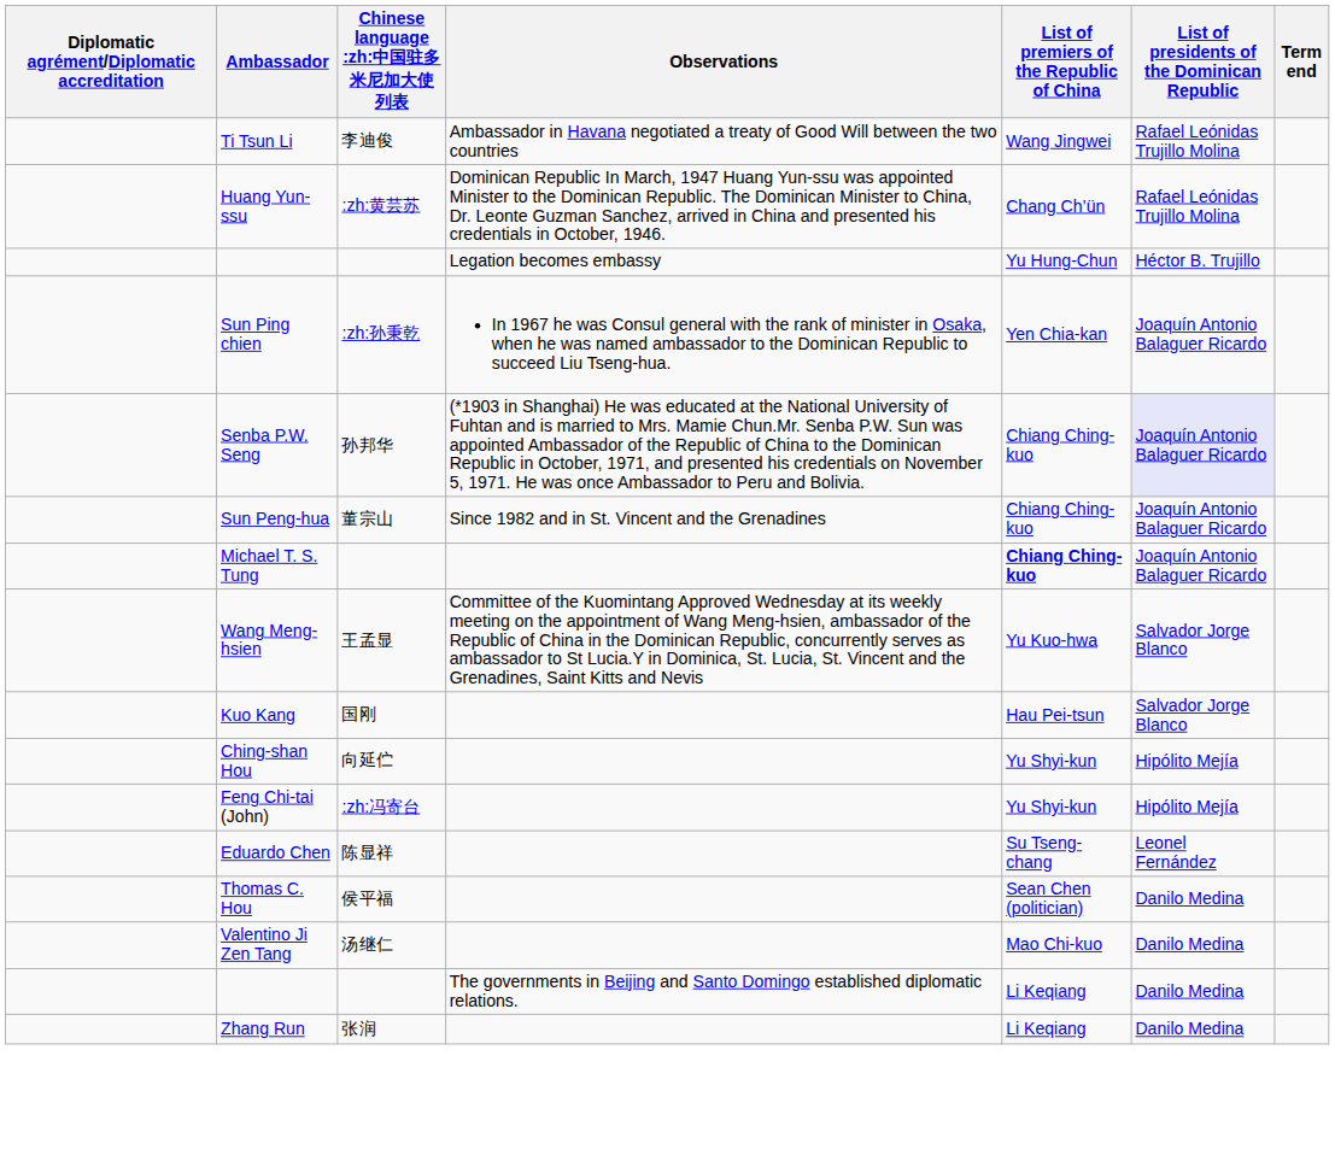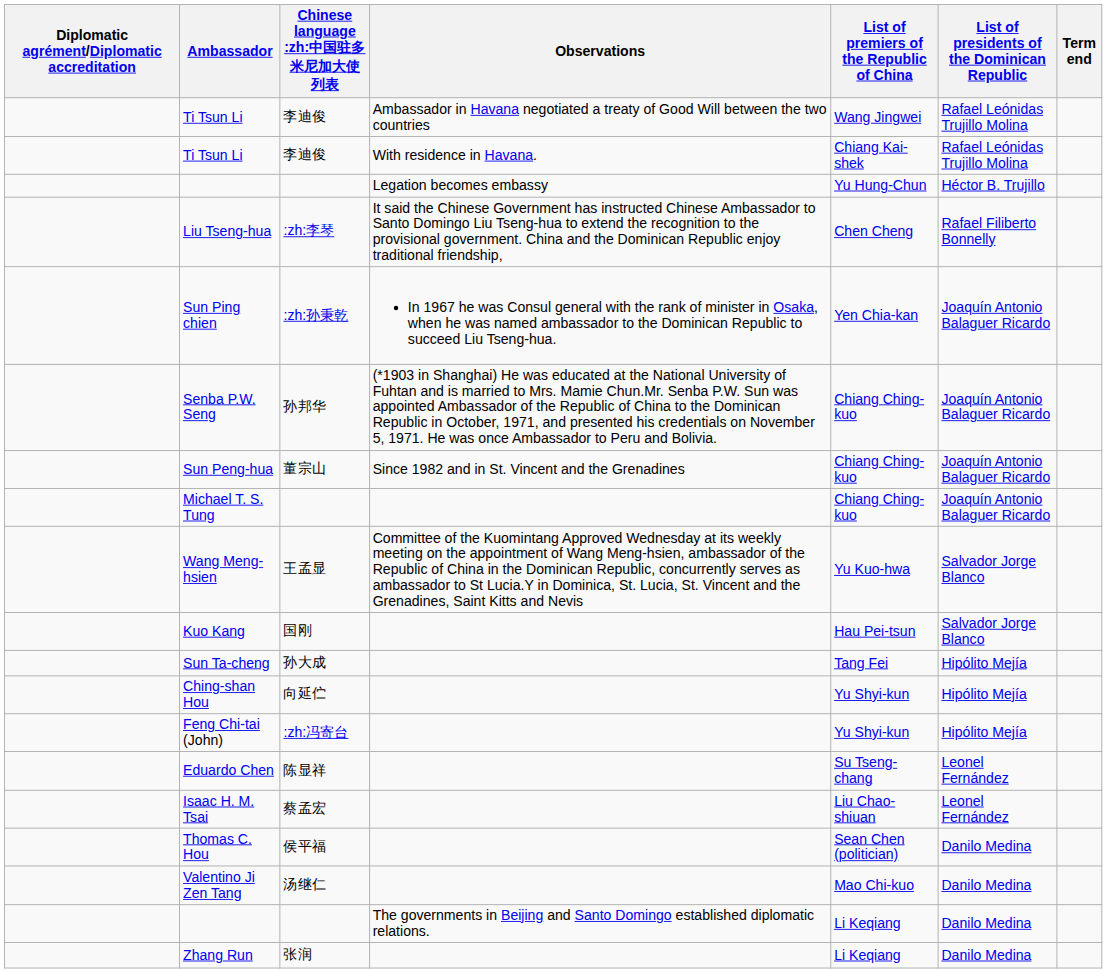 <table class="wikitable sortable">
 <tr>
 <th>Diplomatic <a href='#'>agrément</a>/<a href='#'>Diplomatic accreditation</a></th>
 <th><a href='#'>Ambassador</a></th>
 <th><a href='#'>Chinese language</a><br><a href='#'>:zh:中国驻多米尼加大使列表</a></th>
 <th>Observations</th>
 <th><a href='#'>List of premiers of the Republic of China</a></th>
 <th><a href='#'>List of presidents of the Dominican Republic</a></th>
 <th>Term end</th>
 </tr>
 <tr>
 <td></td>
 <td><a href='#'>Ti Tsun Li</a></td>
 <td>李迪俊</td>
 <td>Ambassador in <a href='#'>Havana</a> negotiated a treaty of Good Will between the two countries </td>
 <td><a href='#'>Wang Jingwei</a></td>
 <td><a href='#'>Rafael Leónidas Trujillo Molina </a></td>
 <td></td>
 </tr>
 <tr>
 <td></td>
-<td><a href='#'>Huang Yun-ssu</a></td>
-<td><a href='#'>:zh:黄芸苏</a></td>
-<td>Dominican Republic In March, 1947 Huang Yun-ssu was appointed Minister to the Dominican Republic. The Dominican Minister to China, Dr. Leonte Guzman Sanchez, arrived in China and presented his credentials in October, 1946.</td>
-<td><a href='#'>Chang Ch’ün</a></td>
+<td><a href='#'>Ti Tsun Li</a></td>
+<td>李迪俊</td>
+<td>With residence in <a href='#'>Havana</a>.</td>
+<td><a href='#'>Chiang Kai-shek</a></td>
 <td><a href='#'>Rafael Leónidas Trujillo Molina </a></td>
 <td></td>
 </tr>
 <tr>
 <td></td>
 <td></td>
 <td></td>
 <td>Legation becomes embassy</td>
 <td><a href='#'>Yu Hung-Chun</a></td>
 <td><a href='#'>Héctor B. Trujillo</a></td>
+<td></td>
+</tr>
+<tr>
+<td></td>
+<td><a href='#'>Liu Tseng-hua</a></td>
+<td><a href='#'>:zh:李琴</a></td>
+<td>It said the Chinese Government has instructed Chinese Ambassador to Santo Domingo Liu Tseng-hua to extend the recognition to the provisional government. China and the Dominican Republic enjoy traditional friendship,</td>
+<td><a href='#'>Chen Cheng</a></td>
+<td><a href='#'>Rafael Filiberto Bonnelly</a></td>
 <td></td>
 </tr>
 <tr>
 <td></td>
 <td><a href='#'>Sun Ping chien</a></td>
 <td><a href='#'>:zh:孙秉乾</a></td>
 <td><br><ul><li>In 1967 he was Consul general with the rank of minister in <a href='#'>Osaka</a>, when he was named ambassador to the Dominican Republic to succeed Liu Tseng-hua.</li></ul></td>
 <td><a href='#'>Yen Chia-kan</a></td>
 <td><a href='#'>Joaquín Antonio Balaguer Ricardo </a></td>
 <td></td>
 </tr>
 <tr>
 <td></td>
 <td><a href='#'>Senba P.W. Seng</a></td>
 <td>孙邦华</td>
 <td>(*1903 in Shanghai) He was educated at the National University of Fuhtan and is married to Mrs. Mamie Chun.Mr. Senba P.W. Sun was appointed Ambassador of the Republic of China to the Dominican Republic in October, 1971, and presented his credentials on November 5, 1971. He was once Ambassador to Peru and Bolivia.</td>
 <td><a href='#'>Chiang Ching-kuo</a></td>
-<td style="background: lavender;"><a href='#'>Joaquín Antonio Balaguer Ricardo </a></td>
+<td><a href='#'>Joaquín Antonio Balaguer Ricardo </a></td>
 <td></td>
 </tr>
 <tr>
 <td></td>
 <td><a href='#'>Sun Peng-hua</a></td>
 <td>董宗山</td>
 <td>Since 1982 and in St. Vincent and the Grenadines</td>
 <td><a href='#'>Chiang Ching-kuo</a></td>
 <td><a href='#'>Joaquín Antonio Balaguer Ricardo </a></td>
 <td></td>
 </tr>
 <tr>
 <td></td>
 <td><a href='#'>Michael T. S. Tung</a></td>
 <td></td>
 <td></td>
-<td><strong><a href='#'>Chiang Ching-kuo</a></strong></td>
+<td><a href='#'>Chiang Ching-kuo</a></td>
 <td><a href='#'>Joaquín Antonio Balaguer Ricardo </a></td>
 <td></td>
 </tr>
 <tr>
 <td></td>
 <td><a href='#'>Wang Meng-hsien</a></td>
 <td>王孟显</td>
 <td>Committee of the Kuomintang Approved Wednesday at its weekly meeting on the appointment of Wang Meng-hsien, ambassador of the Republic of China in the Dominican Republic, concurrently serves as ambassador to St Lucia.Y in Dominica, St. Lucia, St. Vincent and the Grenadines, Saint Kitts and Nevis</td>
 <td><a href='#'>Yu Kuo-hwa</a></td>
 <td><a href='#'>Salvador Jorge Blanco</a></td>
 <td></td>
 </tr>
 <tr>
 <td></td>
 <td><a href='#'>Kuo Kang</a></td>
 <td>国刚</td>
 <td></td>
 <td><a href='#'>Hau Pei-tsun</a></td>
 <td><a href='#'>Salvador Jorge Blanco</a></td>
+<td></td>
+</tr>
+<tr>
+<td></td>
+<td><a href='#'>Sun Ta-cheng</a></td>
+<td>孙大成</td>
+<td></td>
+<td><a href='#'>Tang Fei</a></td>
+<td><a href='#'>Hipólito Mejía</a></td>
 <td></td>
 </tr>
 <tr>
 <td></td>
 <td><a href='#'>Ching-shan Hou</a></td>
 <td>向延伫</td>
 <td></td>
 <td><a href='#'>Yu Shyi-kun</a></td>
 <td><a href='#'>Hipólito Mejía</a></td>
 <td></td>
 </tr>
 <tr>
 <td></td>
 <td><a href='#'>Feng Chi-tai</a> (John)</td>
 <td><a href='#'>:zh:冯寄台</a></td>
 <td></td>
 <td><a href='#'>Yu Shyi-kun</a></td>
 <td><a href='#'>Hipólito Mejía</a></td>
 <td></td>
 </tr>
 <tr>
 <td></td>
 <td><a href='#'>Eduardo Chen</a></td>
 <td>陈显祥</td>
 <td></td>
 <td><a href='#'>Su Tseng-chang</a></td>
+<td><a href='#'>Leonel Fernández</a></td>
+<td></td>
+</tr>
+<tr>
+<td></td>
+<td><a href='#'>Isaac H. M. Tsai</a></td>
+<td>蔡孟宏</td>
+<td></td>
+<td><a href='#'>Liu Chao-shiuan</a></td>
 <td><a href='#'>Leonel Fernández</a></td>
 <td></td>
 </tr>
 <tr>
 <td></td>
 <td><a href='#'>Thomas C. Hou</a></td>
 <td>侯平福</td>
 <td></td>
 <td><a href='#'>Sean Chen (politician)</a></td>
 <td><a href='#'>Danilo Medina</a></td>
 <td></td>
 </tr>
 <tr>
 <td></td>
 <td><a href='#'>Valentino Ji Zen Tang</a></td>
 <td>汤继仁</td>
 <td></td>
 <td><a href='#'>Mao Chi-kuo</a></td>
 <td><a href='#'>Danilo Medina</a></td>
 <td></td>
 </tr>
 <tr>
 <td></td>
 <td></td>
 <td></td>
 <td>The governments in <a href='#'>Beijing</a> and <a href='#'>Santo Domingo</a> established diplomatic relations.</td>
 <td><a href='#'>Li Keqiang</a></td>
 <td><a href='#'>Danilo Medina</a></td>
 <td></td>
 </tr>
 <tr>
 <td></td>
 <td><a href='#'>Zhang Run</a></td>
 <td>张润</td>
 <td></td>
 <td><a href='#'>Li Keqiang</a></td>
 <td><a href='#'>Danilo Medina</a></td>
 <td></td>
 </tr>
 </table>
